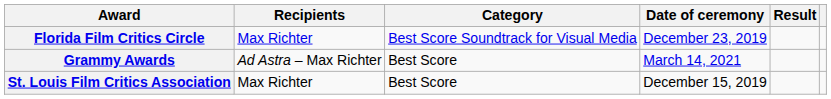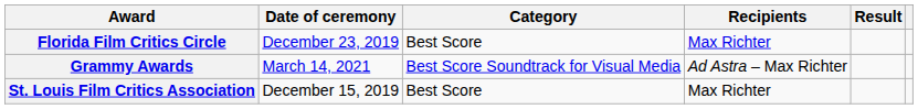 <table class="wikitable plainrowheaders sortable">
 <tr>
 <th scope="col">Award</th>
+<th scope="col">Date of ceremony</th>
+<th scope="col">Category</th>
 <th scope="col">Recipients</th>
-<th scope="col">Category</th>
-<th scope="col">Date of ceremony</th>
 <th scope="col">Result</th>
 <th scope="col" class="unsortable"></th>
 </tr>
 <tr>
 <th scope="row"><a href='#'>Florida Film Critics Circle</a></th>
+<td><a href='#'>December 23, 2019</a></td>
+<td>Best Score</td>
 <td><a href='#'>Max Richter</a></td>
-<td><a href='#'>Best Score Soundtrack for Visual Media</a></td>
-<td><a href='#'>December 23, 2019</a></td>
 <td></td>
 <td style="text-align:center;"></td>
 </tr>
 <tr>
 <th scope="row"><a href='#'>Grammy Awards</a></th>
+<td><a href='#'>March 14, 2021</a></td>
+<td><a href='#'>Best Score Soundtrack for Visual Media</a></td>
 <td><em>Ad Astra</em> – Max Richter</td>
-<td>Best Score</td>
-<td><a href='#'>March 14, 2021</a></td>
 <td></td>
 <td style="text-align:center;"></td>
 </tr>
 <tr>
 <th scope="row"><a href='#'>St. Louis Film Critics Association</a></th>
+<td>December 15, 2019</td>
+<td>Best Score</td>
 <td>Max Richter</td>
-<td>Best Score</td>
-<td>December 15, 2019</td>
 <td></td>
 <td style="text-align:center;"></td>
 </tr>
 </table>
